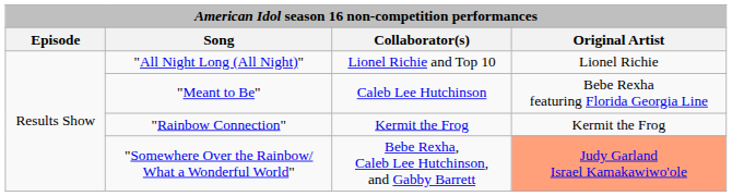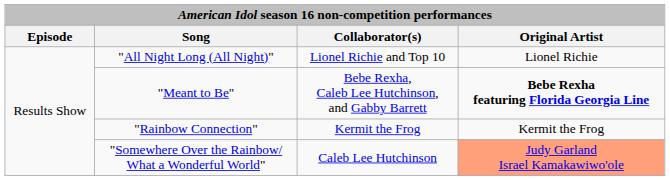 <table class="wikitable" style="width:90%; margin:1em auto 1em auto; text-align: center;">
 <tr>
 <th colspan="4" style="background:#BFBFBF;"><em>American Idol</em> season 16 non-competition performances</th>
 </tr>
 <tr>
 <th>Episode</th>
 <th>Song</th>
 <th>Collaborator(s)</th>
 <th>Original Artist</th>
 </tr>
 <tr>
 <td rowspan="4">Results Show</td>
 <td>"<a href='#'>All Night Long (All Night)</a>"</td>
 <td><a href='#'>Lionel Richie</a> and Top 10</td>
 <td>Lionel Richie</td>
 </tr>
 <tr>
 <td>"<a href='#'>Meant to Be</a>"</td>
-<td><a href='#'>Caleb Lee Hutchinson</a></td>
-<td>Bebe Rexha<br>featuring <a href='#'>Florida Georgia Line</a></td>
+<td><a href='#'>Bebe Rexha</a>,<br><a href='#'>Caleb Lee Hutchinson</a>,<br>and <a href='#'>Gabby Barrett</a></td>
+<td><strong>Bebe Rexha<br>featuring <a href='#'>Florida Georgia Line</a></strong></td>
 </tr>
 <tr>
 <td>"<a href='#'>Rainbow Connection</a>"</td>
 <td><a href='#'>Kermit the Frog</a></td>
 <td>Kermit the Frog</td>
 </tr>
 <tr>
 <td>"<a href='#'>Somewhere Over the Rainbow/</a><br><a href='#'>What a Wonderful World</a>"</td>
-<td><a href='#'>Bebe Rexha</a>,<br><a href='#'>Caleb Lee Hutchinson</a>,<br>and <a href='#'>Gabby Barrett</a></td>
+<td><a href='#'>Caleb Lee Hutchinson</a></td>
 <td style="background: lightsalmon;"><a href='#'>Judy Garland</a><br><a href='#'>Israel Kamakawiwo'ole</a></td>
 </tr>
 </table>
